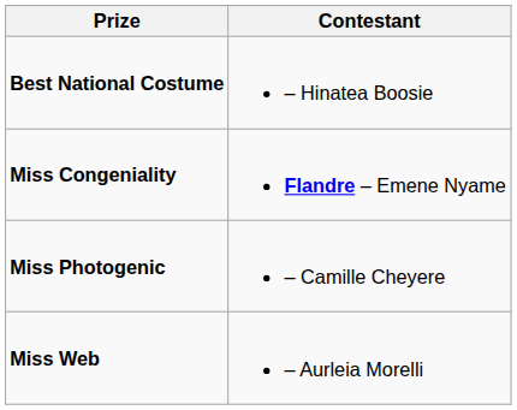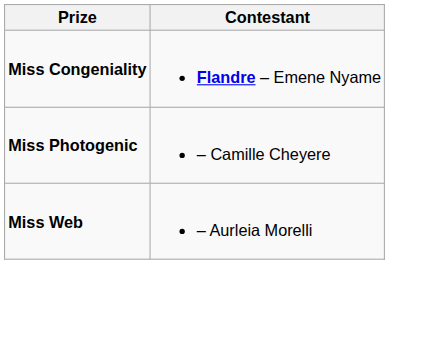 <table class="wikitable " style="font-size: 95%;">
 <tr>
 <th>Prize</th>
 <th>Contestant</th>
-</tr>
-<tr>
-<td><strong>Best National Costume</strong></td>
-<td><br><ul><li><strong></strong> – Hinatea Boosie</li></ul></td>
 </tr>
 <tr>
 <td><strong>Miss Congeniality</strong><br></td>
 <td><br><ul><li> <strong><a href='#'>Flandre</a></strong> – Emene Nyame</li></ul></td>
 </tr>
 <tr>
 <td><strong>Miss Photogenic</strong><br> </td>
 <td><br><ul><li><strong></strong> – Camille Cheyere</li></ul></td>
 </tr>
 <tr>
 <td><strong>Miss Web</strong></td>
 <td><br><ul><li><strong></strong> – Aurleia Morelli</li></ul></td>
 </tr>
 </table>
